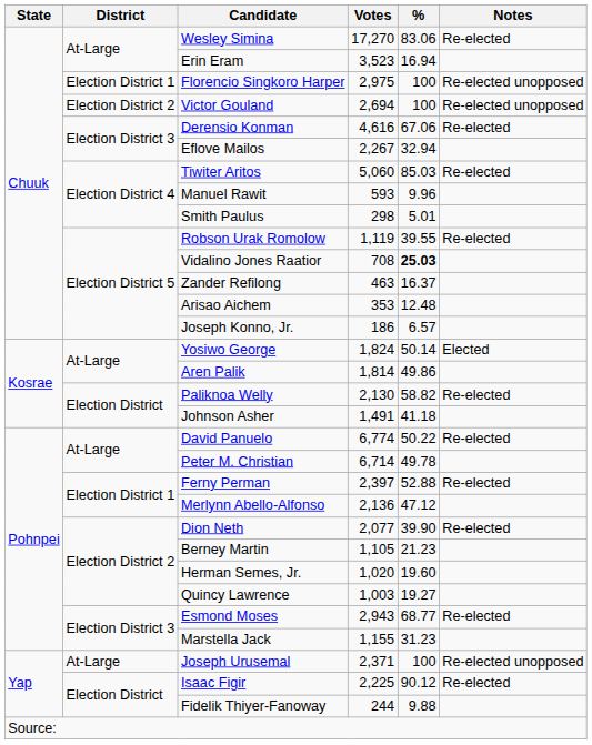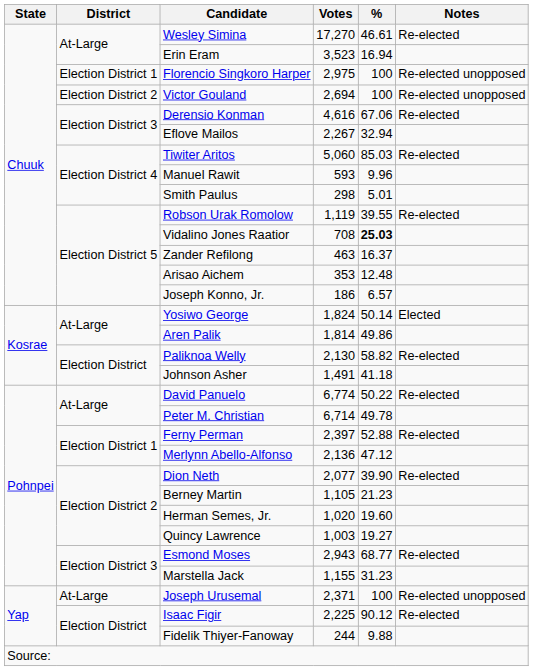 <table class=wikitable style=text-align:right>
 <tr>
 <th>State</th>
 <th>District</th>
 <th>Candidate</th>
 <th>Votes</th>
 <th>%</th>
 <th>Notes</th>
 </tr>
 <tr>
 <td align=left rowspan=14><a href='#'>Chuuk</a></td>
 <td align=left rowspan=2>At-Large</td>
 <td align=left><a href='#'>Wesley Simina</a></td>
 <td>17,270</td>
-<td>83.06</td>
+<td>46.61</td>
 <td align=left>Re-elected</td>
 </tr>
 <tr>
 <td align=left>Erin Eram</td>
 <td>3,523</td>
 <td>16.94</td>
 <td></td>
 </tr>
 <tr>
 <td align=left>Election District 1</td>
 <td align=left><a href='#'>Florencio Singkoro Harper</a></td>
 <td>2,975</td>
 <td>100</td>
 <td align=left>Re-elected unopposed</td>
 </tr>
 <tr>
 <td>Election District 2</td>
 <td align=left><a href='#'>Victor Gouland</a></td>
 <td>2,694</td>
 <td>100</td>
 <td align=left>Re-elected unopposed</td>
 </tr>
 <tr>
 <td align=left rowspan=2>Election District 3</td>
 <td align=left><a href='#'>Derensio Konman</a></td>
 <td>4,616</td>
 <td>67.06</td>
 <td align=left>Re-elected</td>
 </tr>
 <tr>
 <td align=left>Eflove Mailos</td>
 <td>2,267</td>
 <td>32.94</td>
 <td></td>
 </tr>
 <tr>
 <td align=left rowspan=3>Election District 4</td>
 <td align=left><a href='#'>Tiwiter Aritos</a></td>
 <td>5,060</td>
 <td>85.03</td>
 <td align=left>Re-elected</td>
 </tr>
 <tr>
 <td align=left>Manuel Rawit</td>
 <td>593</td>
 <td>9.96</td>
 <td></td>
 </tr>
 <tr>
 <td align=left>Smith Paulus</td>
 <td>298</td>
 <td>5.01</td>
 <td></td>
 </tr>
 <tr>
 <td align=left rowspan=5>Election District 5</td>
 <td align=left><a href='#'>Robson Urak Romolow</a></td>
 <td>1,119</td>
 <td>39.55</td>
 <td align=left>Re-elected</td>
 </tr>
 <tr>
 <td align=left>Vidalino Jones Raatior</td>
 <td>708</td>
 <td><strong>25.03</strong></td>
 <td></td>
 </tr>
 <tr>
 <td align=left>Zander Refilong</td>
 <td>463</td>
 <td>16.37</td>
 <td></td>
 </tr>
 <tr>
 <td align=left>Arisao Aichem</td>
 <td>353</td>
 <td>12.48</td>
 <td></td>
 </tr>
 <tr>
 <td align=left>Joseph Konno, Jr.</td>
 <td>186</td>
 <td>6.57</td>
 <td></td>
 </tr>
 <tr>
 <td align=left rowspan=4><a href='#'>Kosrae</a></td>
 <td align=left rowspan=2>At-Large</td>
 <td align=left><a href='#'>Yosiwo George</a></td>
 <td>1,824</td>
 <td>50.14</td>
 <td align=left>Elected</td>
 </tr>
 <tr>
 <td align=left><a href='#'>Aren Palik</a></td>
 <td>1,814</td>
 <td>49.86</td>
 <td></td>
 </tr>
 <tr>
 <td align=left rowspan=2>Election District</td>
 <td align=left><a href='#'>Paliknoa Welly</a></td>
 <td>2,130</td>
 <td>58.82</td>
 <td align=left>Re-elected</td>
 </tr>
 <tr>
 <td align=left>Johnson Asher</td>
 <td>1,491</td>
 <td>41.18</td>
 <td></td>
 </tr>
 <tr>
 <td align=left rowspan=10><a href='#'>Pohnpei</a></td>
 <td align=left rowspan=2>At-Large</td>
 <td align=left><a href='#'>David Panuelo</a></td>
 <td>6,774</td>
 <td>50.22</td>
 <td align=left>Re-elected</td>
 </tr>
 <tr>
 <td align=left><a href='#'>Peter M. Christian</a></td>
 <td>6,714</td>
 <td>49.78</td>
 <td></td>
 </tr>
 <tr>
 <td align=left rowspan=2>Election District 1</td>
 <td align=left><a href='#'>Ferny Perman</a></td>
 <td>2,397</td>
 <td>52.88</td>
 <td align=left>Re-elected</td>
 </tr>
 <tr>
 <td align=left><a href='#'>Merlynn Abello-Alfonso</a></td>
 <td>2,136</td>
 <td>47.12</td>
 <td></td>
 </tr>
 <tr>
 <td align=left rowspan=4>Election District 2</td>
 <td align=left><a href='#'>Dion Neth</a></td>
 <td>2,077</td>
 <td>39.90</td>
 <td align=left>Re-elected</td>
 </tr>
 <tr>
 <td align=left>Berney Martin</td>
 <td>1,105</td>
 <td>21.23</td>
 <td></td>
 </tr>
 <tr>
 <td align=left>Herman Semes, Jr.</td>
 <td>1,020</td>
 <td>19.60</td>
 <td></td>
 </tr>
 <tr>
 <td align=left>Quincy Lawrence</td>
 <td>1,003</td>
 <td>19.27</td>
 <td></td>
 </tr>
 <tr>
 <td align=left rowspan=2>Election District 3</td>
 <td align=left><a href='#'>Esmond Moses</a></td>
 <td>2,943</td>
 <td>68.77</td>
 <td align=left>Re-elected</td>
 </tr>
 <tr>
 <td align=left>Marstella Jack</td>
 <td>1,155</td>
 <td>31.23</td>
 <td></td>
 </tr>
 <tr>
 <td align=left rowspan=3><a href='#'>Yap</a></td>
 <td align=left>At-Large</td>
 <td align=left><a href='#'>Joseph Urusemal</a></td>
 <td>2,371</td>
 <td>100</td>
 <td align=left>Re-elected unopposed</td>
 </tr>
 <tr>
 <td align=left rowspan=2>Election District</td>
 <td align=left><a href='#'>Isaac Figir</a></td>
 <td>2,225</td>
 <td>90.12</td>
 <td align=left>Re-elected</td>
 </tr>
 <tr>
 <td align=left>Fidelik Thiyer-Fanoway</td>
 <td>244</td>
 <td>9.88</td>
 <td></td>
 </tr>
 <tr>
 <td align=left colspan=6>Source: </td>
 </tr>
 </table>
